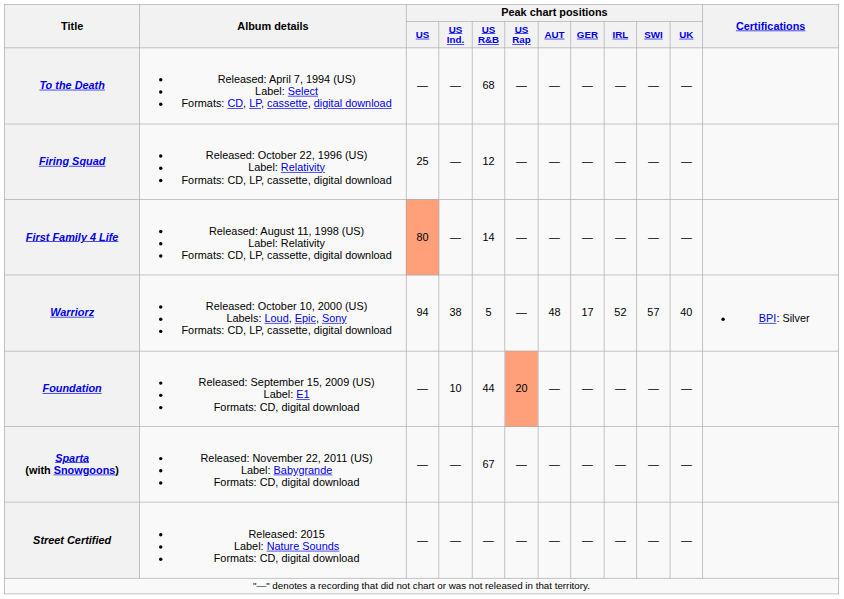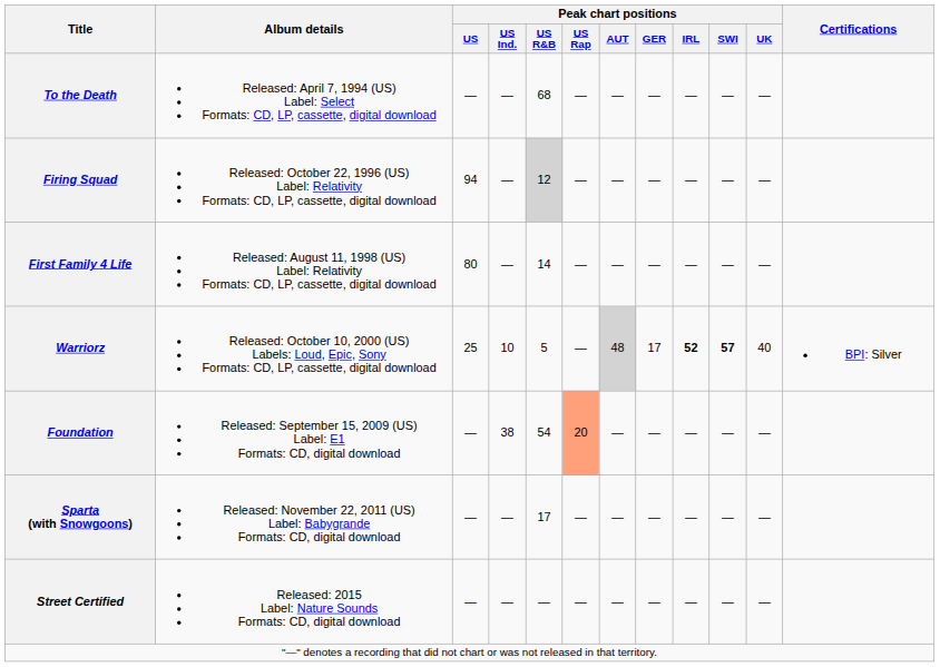 <table class="wikitable plainrowheaders" style="text-align:center;" border="1">
 <tr>
 <th scope="col" rowspan="2" style="width:12em;">Title</th>
 <th scope="col" rowspan="2" style="width:24em;">Album details</th>
 <th scope="col" colspan="9">Peak chart positions</th>
 <th scope="col" rowspan="2" style="width:12em;"><a href='#'>Certifications</a></th>
 </tr>
 <tr>
 <th scope="col" style="width:2.9em;font-size:90%;"><a href='#'>US</a><br></th>
 <th scope="col" style="width:2.9em;font-size:90%;"><a href='#'>US<br>Ind.</a><br></th>
 <th scope="col" style="width:2.9em;font-size:90%;"><a href='#'>US<br>R&B</a><br></th>
 <th scope="col" style="width:2.9em;font-size:90%;"><a href='#'>US<br>Rap</a><br></th>
 <th scope="col" style="width:2.9em;font-size:90%;"><a href='#'>AUT</a><br></th>
 <th scope="col" style="width:2.9em;font-size:90%;"><a href='#'>GER</a><br></th>
 <th scope="col" style="width:2.9em;font-size:90%;"><a href='#'>IRL</a><br></th>
 <th scope="col" style="width:2.9em;font-size:90%;"><a href='#'>SWI</a><br></th>
 <th scope="col" style="width:2.9em;font-size:90%;"><a href='#'>UK</a><br></th>
 </tr>
 <tr>
 <th scope="row"><em><a href='#'>To the Death</a></em></th>
 <td><br><ul><li>Released: April 7, 1994 <span>(US)</span></li><li>Label: <a href='#'>Select</a></li><li>Formats: <a href='#'>CD</a>, <a href='#'>LP</a>, <a href='#'>cassette</a>, <a href='#'>digital download</a></li></ul></td>
 <td>—</td>
 <td>—</td>
 <td>68</td>
 <td>—</td>
 <td>—</td>
 <td>—</td>
 <td>—</td>
 <td>—</td>
 <td>—</td>
 <td></td>
 </tr>
 <tr>
 <th scope="row"><em><a href='#'>Firing Squad</a></em></th>
 <td><br><ul><li>Released: October 22, 1996 <span>(US)</span></li><li>Label: <a href='#'>Relativity</a></li><li>Formats: CD, LP, cassette, digital download</li></ul></td>
-<td>25</td>
+<td>94</td>
 <td>—</td>
-<td>12</td>
+<td style="background: lightgrey;">12</td>
 <td>—</td>
 <td>—</td>
 <td>—</td>
 <td>—</td>
 <td>—</td>
 <td>—</td>
 <td></td>
 </tr>
 <tr>
 <th scope="row"><em><a href='#'>First Family 4 Life</a></em></th>
 <td><br><ul><li>Released: August 11, 1998 <span>(US)</span></li><li>Label: Relativity</li><li>Formats: CD, LP, cassette, digital download</li></ul></td>
-<td style="background: lightsalmon;">80</td>
+<td>80</td>
 <td>—</td>
 <td>14</td>
 <td>—</td>
 <td>—</td>
 <td>—</td>
 <td>—</td>
 <td>—</td>
 <td>—</td>
 <td></td>
 </tr>
 <tr>
 <th scope="row"><em><a href='#'>Warriorz</a></em></th>
 <td><br><ul><li>Released: October 10, 2000 <span>(US)</span></li><li>Labels: <a href='#'>Loud</a>, <a href='#'>Epic</a>, <a href='#'>Sony</a></li><li>Formats: CD, LP, cassette, digital download</li></ul></td>
-<td>94</td>
-<td>38</td>
+<td>25</td>
+<td>10</td>
 <td>5</td>
 <td>—</td>
-<td>48</td>
+<td style="background: lightgrey;">48</td>
 <td>17</td>
-<td>52</td>
-<td>57</td>
+<td><strong>52</strong></td>
+<td><strong>57</strong></td>
 <td>40</td>
 <td><br><ul><li><a href='#'>BPI</a>: Silver</li></ul></td>
 </tr>
 <tr>
 <th scope="row"><em><a href='#'>Foundation</a></em></th>
 <td><br><ul><li>Released: September 15, 2009 <span>(US)</span></li><li>Label: <a href='#'>E1</a></li><li>Formats: CD, digital download</li></ul></td>
 <td>—</td>
-<td>10</td>
-<td>44</td>
+<td>38</td>
+<td>54</td>
 <td style="background: lightsalmon;">20</td>
 <td>—</td>
 <td>—</td>
 <td>—</td>
 <td>—</td>
 <td>—</td>
 <td></td>
 </tr>
 <tr>
 <th scope="row"><em><a href='#'>Sparta</a></em><br><span>(with <a href='#'>Snowgoons</a>)</span></th>
 <td><br><ul><li>Released: November 22, 2011 <span>(US)</span></li><li>Label: <a href='#'>Babygrande</a></li><li>Formats: CD, digital download</li></ul></td>
 <td>—</td>
 <td>—</td>
-<td>67</td>
+<td>17</td>
 <td>—</td>
 <td>—</td>
 <td>—</td>
 <td>—</td>
 <td>—</td>
 <td>—</td>
 <td></td>
 </tr>
 <tr>
 <th scope="row"><em>Street Certified</em></th>
 <td><br><ul><li>Released: 2015</li><li>Label: <a href='#'>Nature Sounds</a></li><li>Formats: CD, digital download</li></ul></td>
 <td>—</td>
 <td>—</td>
 <td>—</td>
 <td>—</td>
 <td>—</td>
 <td>—</td>
 <td>—</td>
 <td>—</td>
 <td>—</td>
 </tr>
 <tr>
 <td colspan="14" style="font-size:90%">"—" denotes a recording that did not chart or was not released in that territory.</td>
 </tr>
 </table>
